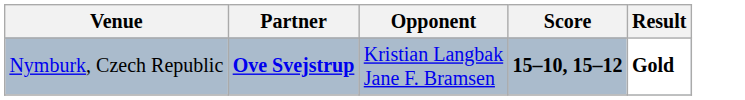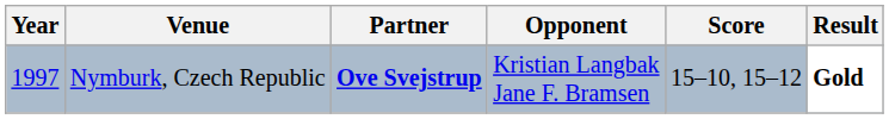 <table class="sortable wikitable" style="font-size: 90%;">
 <tr>
+<th>Year</th>
 <th>Venue</th>
 <th>Partner</th>
 <th>Opponent</th>
 <th>Score</th>
 <th>Result</th>
 </tr>
 <tr style="background:#AABBCC">
+<td align="center"><a href='#'>1997</a></td>
 <td align="left"><a href='#'>Nymburk</a>, Czech Republic</td>
 <td align="left"><strong> <a href='#'>Ove Svejstrup</a></strong></td>
 <td align="left"> <a href='#'>Kristian Langbak</a><br> <a href='#'>Jane F. Bramsen</a></td>
-<td align="left"><strong>15–10, 15–12</strong></td>
+<td align="left">15–10, 15–12</td>
 <td style="text-align:left; background:white"> <strong>Gold</strong></td>
 </tr>
 </table>
